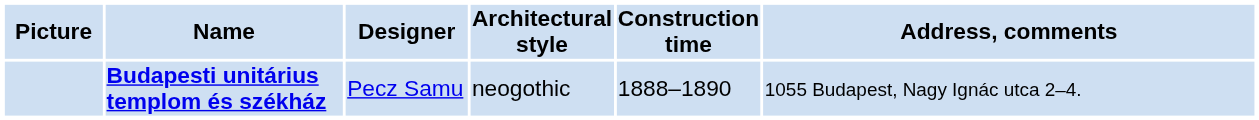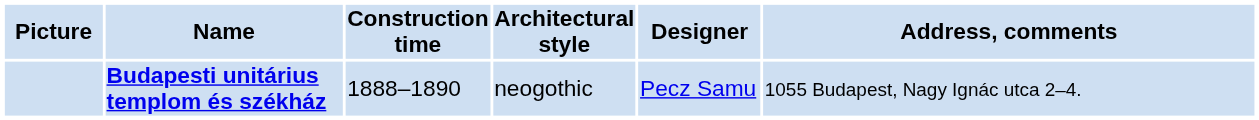 <table width="100%">
 <tr>
 <th bgcolor="#CEDFF2" width="8%">Picture</th>
 <th bgcolor="#CEDFF2" width="20%">Name</th>
+<th bgcolor="#CEDFF2" width="10%">Construction time</th>
+<th bgcolor="#CEDFF2" width="10%">Architectural style</th>
 <th bgcolor="#CEDFF2" width="10%">Designer</th>
-<th bgcolor="#CEDFF2" width="10%">Architectural style</th>
-<th bgcolor="#CEDFF2" width="10%">Construction time</th>
 <th bgcolor="#CEDFF2" width="42%">Address, comments</th>
 </tr>
 <tr>
 <td bgcolor="#CEDFF2"></td>
 <td bgcolor="#CEDFF2"><strong><a href='#'>Budapesti unitárius templom és székház</a></strong></td>
+<td bgcolor="#CEDFF2">1888–1890</td>
+<td bgcolor="#CEDFF2">neogothic</td>
 <td bgcolor="#CEDFF2"><a href='#'>Pecz Samu</a></td>
-<td bgcolor="#CEDFF2">neogothic</td>
-<td bgcolor="#CEDFF2">1888–1890</td>
 <td bgcolor="#CEDFF2"><small>1055 Budapest, Nagy Ignác utca 2–4.</small></td>
 </tr>
 </table>
